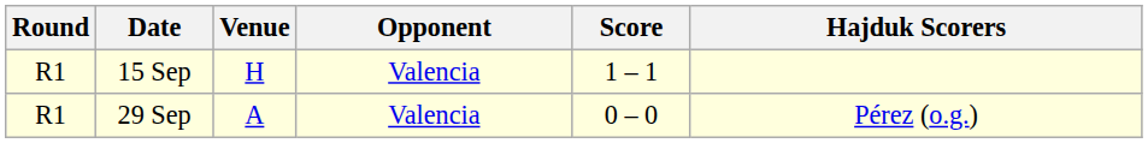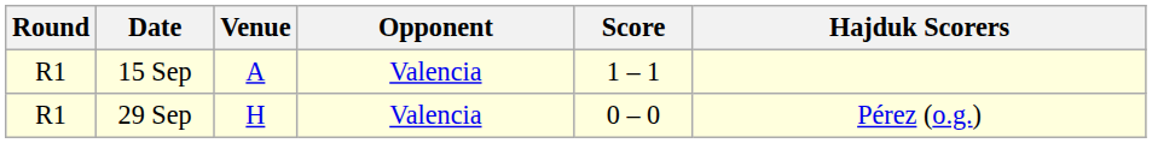 <table class="wikitable sortable" style="text-align: center; font-size:95%;">
 <tr>
 <th width="30">Round</th>
 <th width="60">Date</th>
 <th width="20">Venue</th>
 <th width="150">Opponent</th>
 <th width="60">Score</th>
 <th width="250">Hajduk Scorers</th>
 </tr>
 <tr bgcolor="#ffffdd">
 <td>R1</td>
 <td>15 Sep</td>
-<td><a href='#'>H</a></td>
+<td><a href='#'>A</a> </td>
 <td><a href='#'>Valencia</a> </td>
 <td>1 – 1</td>
 <td></td>
 </tr>
 <tr bgcolor="#ffffdd">
 <td>R1</td>
 <td>29 Sep</td>
-<td><a href='#'>A</a> </td>
+<td><a href='#'>H</a></td>
 <td><a href='#'>Valencia</a> </td>
 <td>0 – 0</td>
 <td><a href='#'>Pérez</a> (<a href='#'>o.g.</a>)</td>
 </tr>
 </table>
